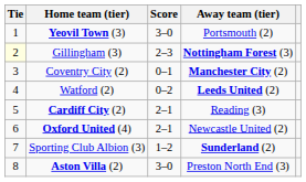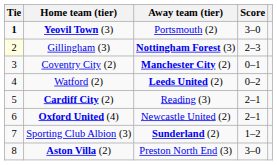 <table class="wikitable" style="text-align:center; font-size:85%">
 <tr>
 <th>Tie</th>
 <th>Home team (tier)</th>
+<th>Away team (tier)</th>
 <th>Score</th>
-<th>Away team (tier)</th>
 <th></th>
 </tr>
 <tr>
-<td>1</td>
+<td><strong>1</strong></td>
 <td><strong><a href='#'>Yeovil Town</a></strong> (3)</td>
+<td><a href='#'>Portsmouth</a> (2)</td>
 <td>3–0</td>
-<td><a href='#'>Portsmouth</a> (2)</td>
 <td></td>
 </tr>
 <tr>
 <td style="background: lightyellow;">2</td>
 <td><a href='#'>Gillingham</a> (3)</td>
+<td><strong><a href='#'>Nottingham Forest</a></strong> (3)</td>
 <td>2–3</td>
-<td><strong><a href='#'>Nottingham Forest</a></strong> (3)</td>
 <td></td>
 </tr>
 <tr>
 <td>3</td>
 <td><a href='#'>Coventry City</a> (2)</td>
+<td><strong><a href='#'>Manchester City</a></strong> (2)</td>
 <td>0–1</td>
-<td><strong><a href='#'>Manchester City</a></strong> (2)</td>
 <td></td>
 </tr>
 <tr>
 <td>4</td>
 <td><a href='#'>Watford</a> (2)</td>
+<td><strong><a href='#'>Leeds United</a></strong> (2)</td>
 <td>0–2</td>
-<td><strong><a href='#'>Leeds United</a></strong> (2)</td>
 <td></td>
 </tr>
 <tr>
 <td>5</td>
 <td><strong><a href='#'>Cardiff City</a></strong> (2)</td>
+<td><a href='#'>Reading</a> (3)</td>
 <td>2–1 </td>
-<td><a href='#'>Reading</a> (3)</td>
 <td></td>
 </tr>
 <tr>
 <td>6</td>
 <td><strong><a href='#'>Oxford United</a></strong> (4)</td>
+<td><a href='#'>Newcastle United</a> (2)</td>
 <td>2–1</td>
-<td><a href='#'>Newcastle United</a> (2)</td>
 <td></td>
 </tr>
 <tr>
 <td>7</td>
 <td><a href='#'>Sporting Club Albion</a> (3)</td>
+<td><strong><a href='#'>Sunderland</a></strong> (2)</td>
 <td>1–2</td>
-<td><strong><a href='#'>Sunderland</a></strong> (2)</td>
 <td></td>
 </tr>
 <tr>
 <td>8</td>
 <td><strong><a href='#'>Aston Villa</a></strong> (2)</td>
+<td><a href='#'>Preston North End</a> (3)</td>
 <td>3–0</td>
-<td><a href='#'>Preston North End</a> (3)</td>
 <td></td>
 </tr>
 </table>
